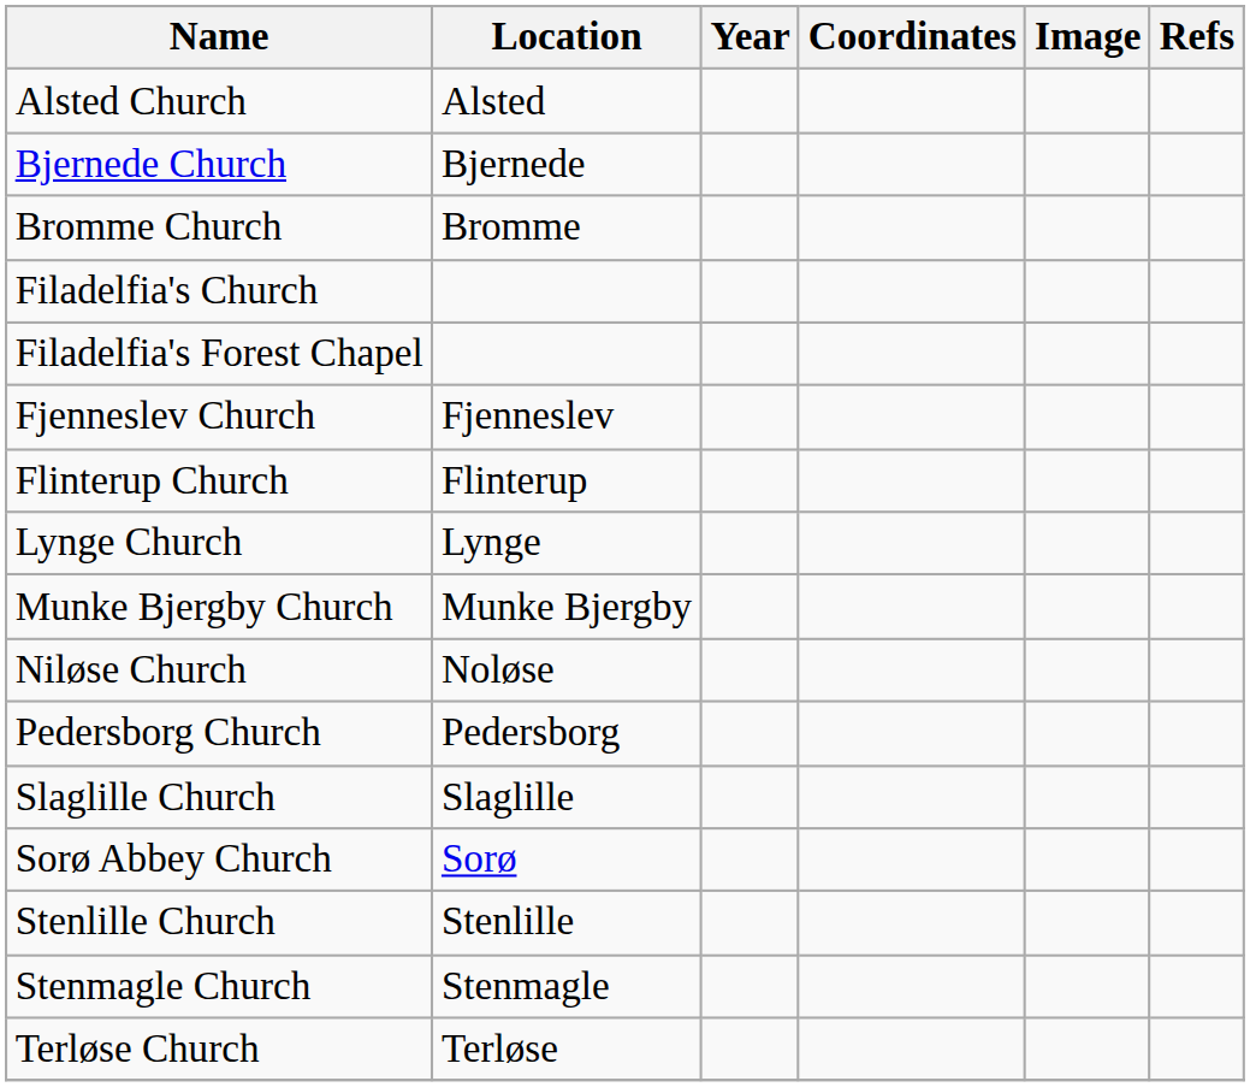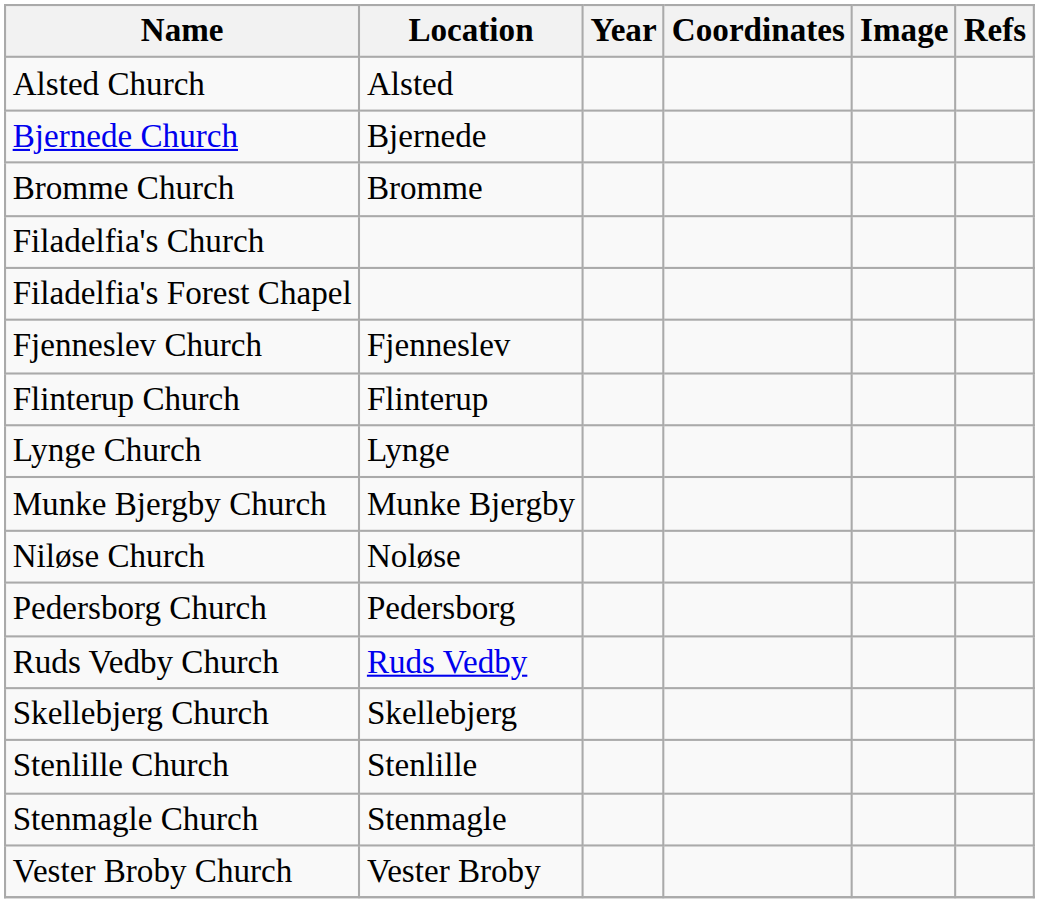 <table class="wikitable sortable">
 <tr>
 <th>Name</th>
 <th>Location</th>
 <th>Year</th>
 <th>Coordinates</th>
 <th>Image</th>
 <th>Refs</th>
 </tr>
 <tr>
 <td>Alsted Church</td>
 <td>Alsted</td>
 <td></td>
 <td></td>
 <td></td>
 <td></td>
 </tr>
 <tr>
 <td><a href='#'>Bjernede Church</a></td>
 <td>Bjernede</td>
 <td></td>
 <td></td>
 <td></td>
 <td></td>
 </tr>
 <tr>
 <td>Bromme Church</td>
 <td>Bromme</td>
 <td></td>
 <td></td>
 <td></td>
 <td></td>
 </tr>
 <tr>
 <td>Filadelfia's Church</td>
 <td></td>
 <td></td>
 <td></td>
 <td></td>
 <td></td>
 </tr>
 <tr>
 <td>Filadelfia's Forest Chapel</td>
 <td></td>
 <td></td>
 <td></td>
 <td></td>
 <td></td>
 </tr>
 <tr>
 <td>Fjenneslev Church</td>
 <td>Fjenneslev</td>
 <td></td>
 <td></td>
 <td></td>
 <td></td>
 </tr>
 <tr>
 <td>Flinterup Church</td>
 <td>Flinterup</td>
 <td></td>
 <td></td>
 <td></td>
 <td></td>
 </tr>
 <tr>
 <td>Lynge Church</td>
 <td>Lynge</td>
 <td></td>
 <td></td>
 <td></td>
 <td></td>
 </tr>
 <tr>
 <td>Munke Bjergby Church</td>
 <td>Munke Bjergby</td>
 <td></td>
 <td></td>
 <td></td>
 <td></td>
 </tr>
 <tr>
 <td>Niløse Church</td>
 <td>Noløse</td>
 <td></td>
 <td></td>
 <td></td>
 <td></td>
 </tr>
 <tr>
 <td>Pedersborg Church</td>
 <td>Pedersborg</td>
 <td></td>
 <td></td>
 <td></td>
 <td></td>
 </tr>
 <tr>
-<td>Slaglille Church</td>
-<td>Slaglille</td>
+<td>Ruds Vedby Church</td>
+<td><a href='#'>Ruds Vedby</a></td>
 <td></td>
 <td></td>
 <td></td>
 <td></td>
 </tr>
 <tr>
-<td>Sorø Abbey Church</td>
-<td><a href='#'>Sorø</a></td>
+<td>Skellebjerg Church</td>
+<td>Skellebjerg</td>
 <td></td>
 <td></td>
 <td></td>
 <td></td>
 </tr>
 <tr>
 <td>Stenlille Church</td>
 <td>Stenlille</td>
 <td></td>
 <td></td>
 <td></td>
 <td></td>
 </tr>
 <tr>
 <td>Stenmagle Church</td>
 <td>Stenmagle</td>
 <td></td>
 <td></td>
 <td></td>
 <td></td>
 </tr>
 <tr>
-<td>Terløse Church</td>
-<td>Terløse</td>
+<td>Vester Broby Church</td>
+<td>Vester Broby</td>
 <td></td>
 <td></td>
 <td></td>
 <td></td>
 </tr>
 <tr>
 </tr>
 </table>
